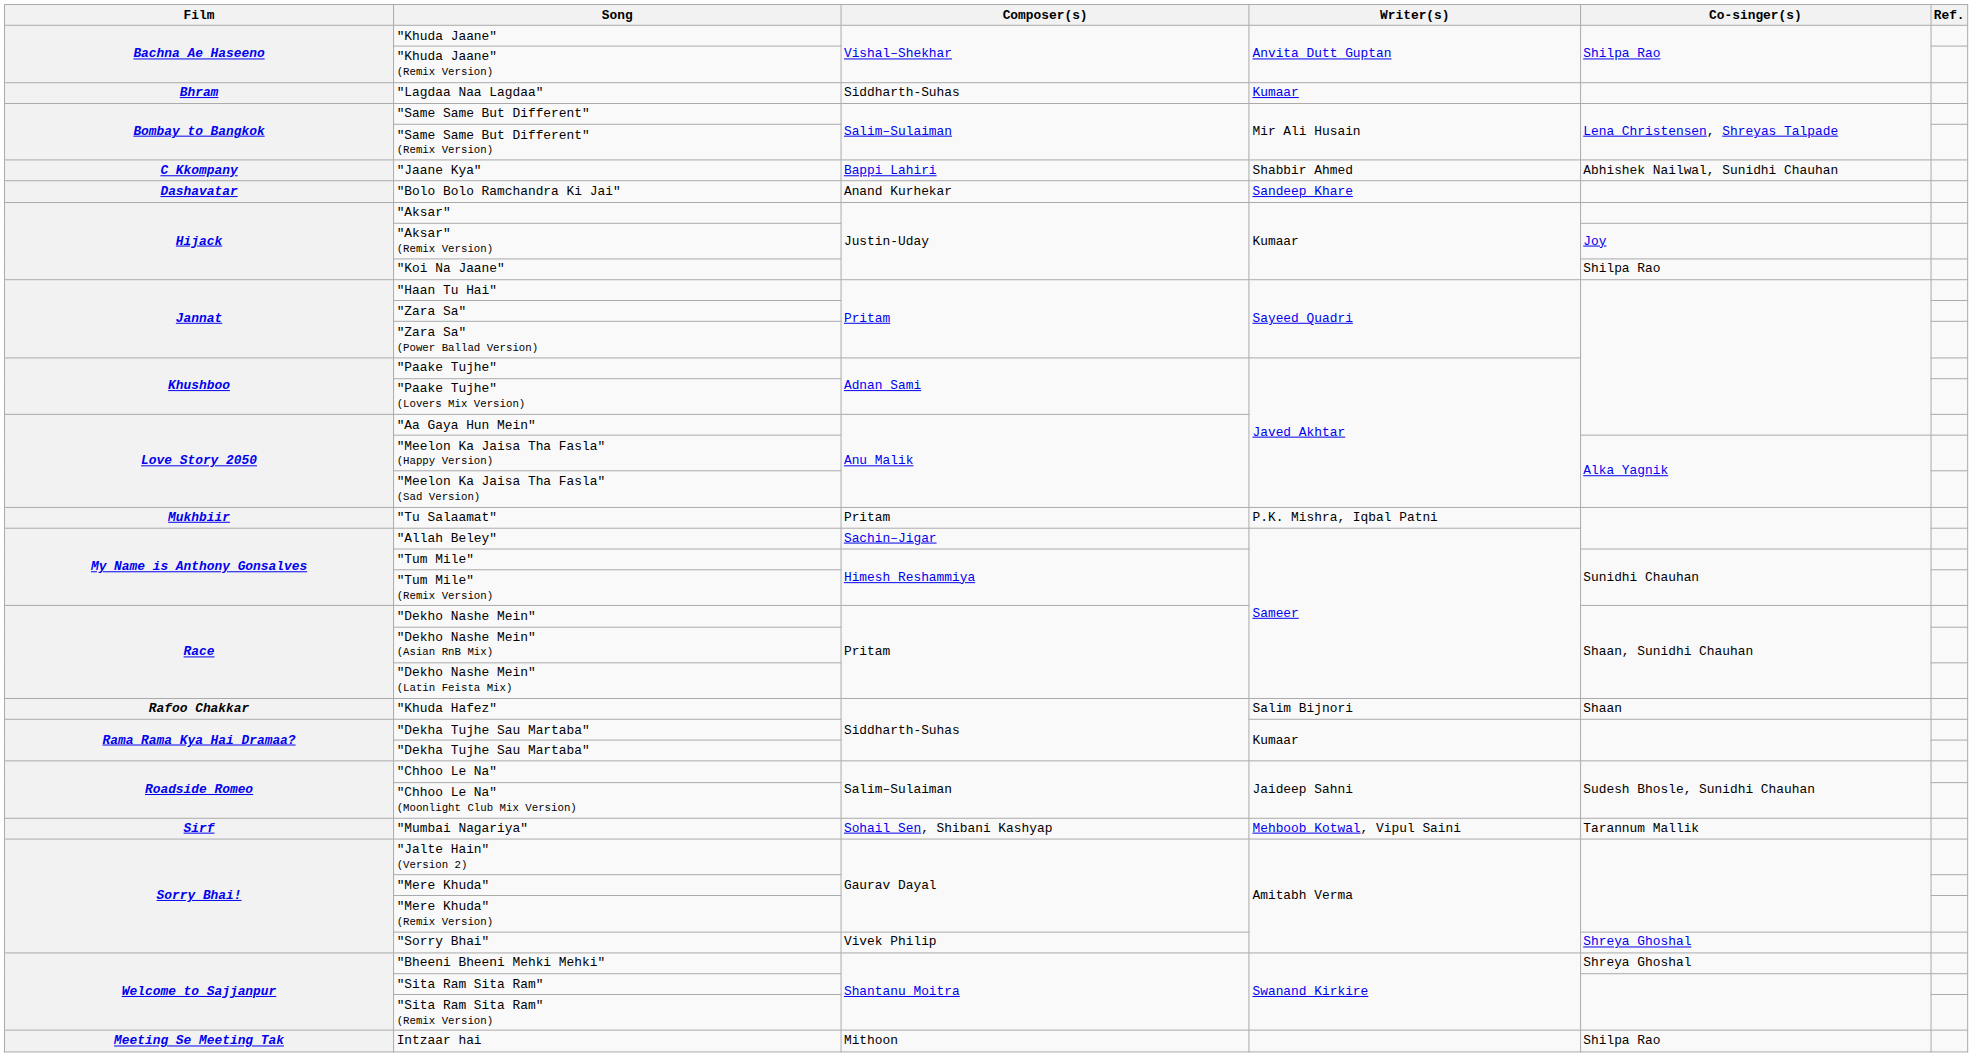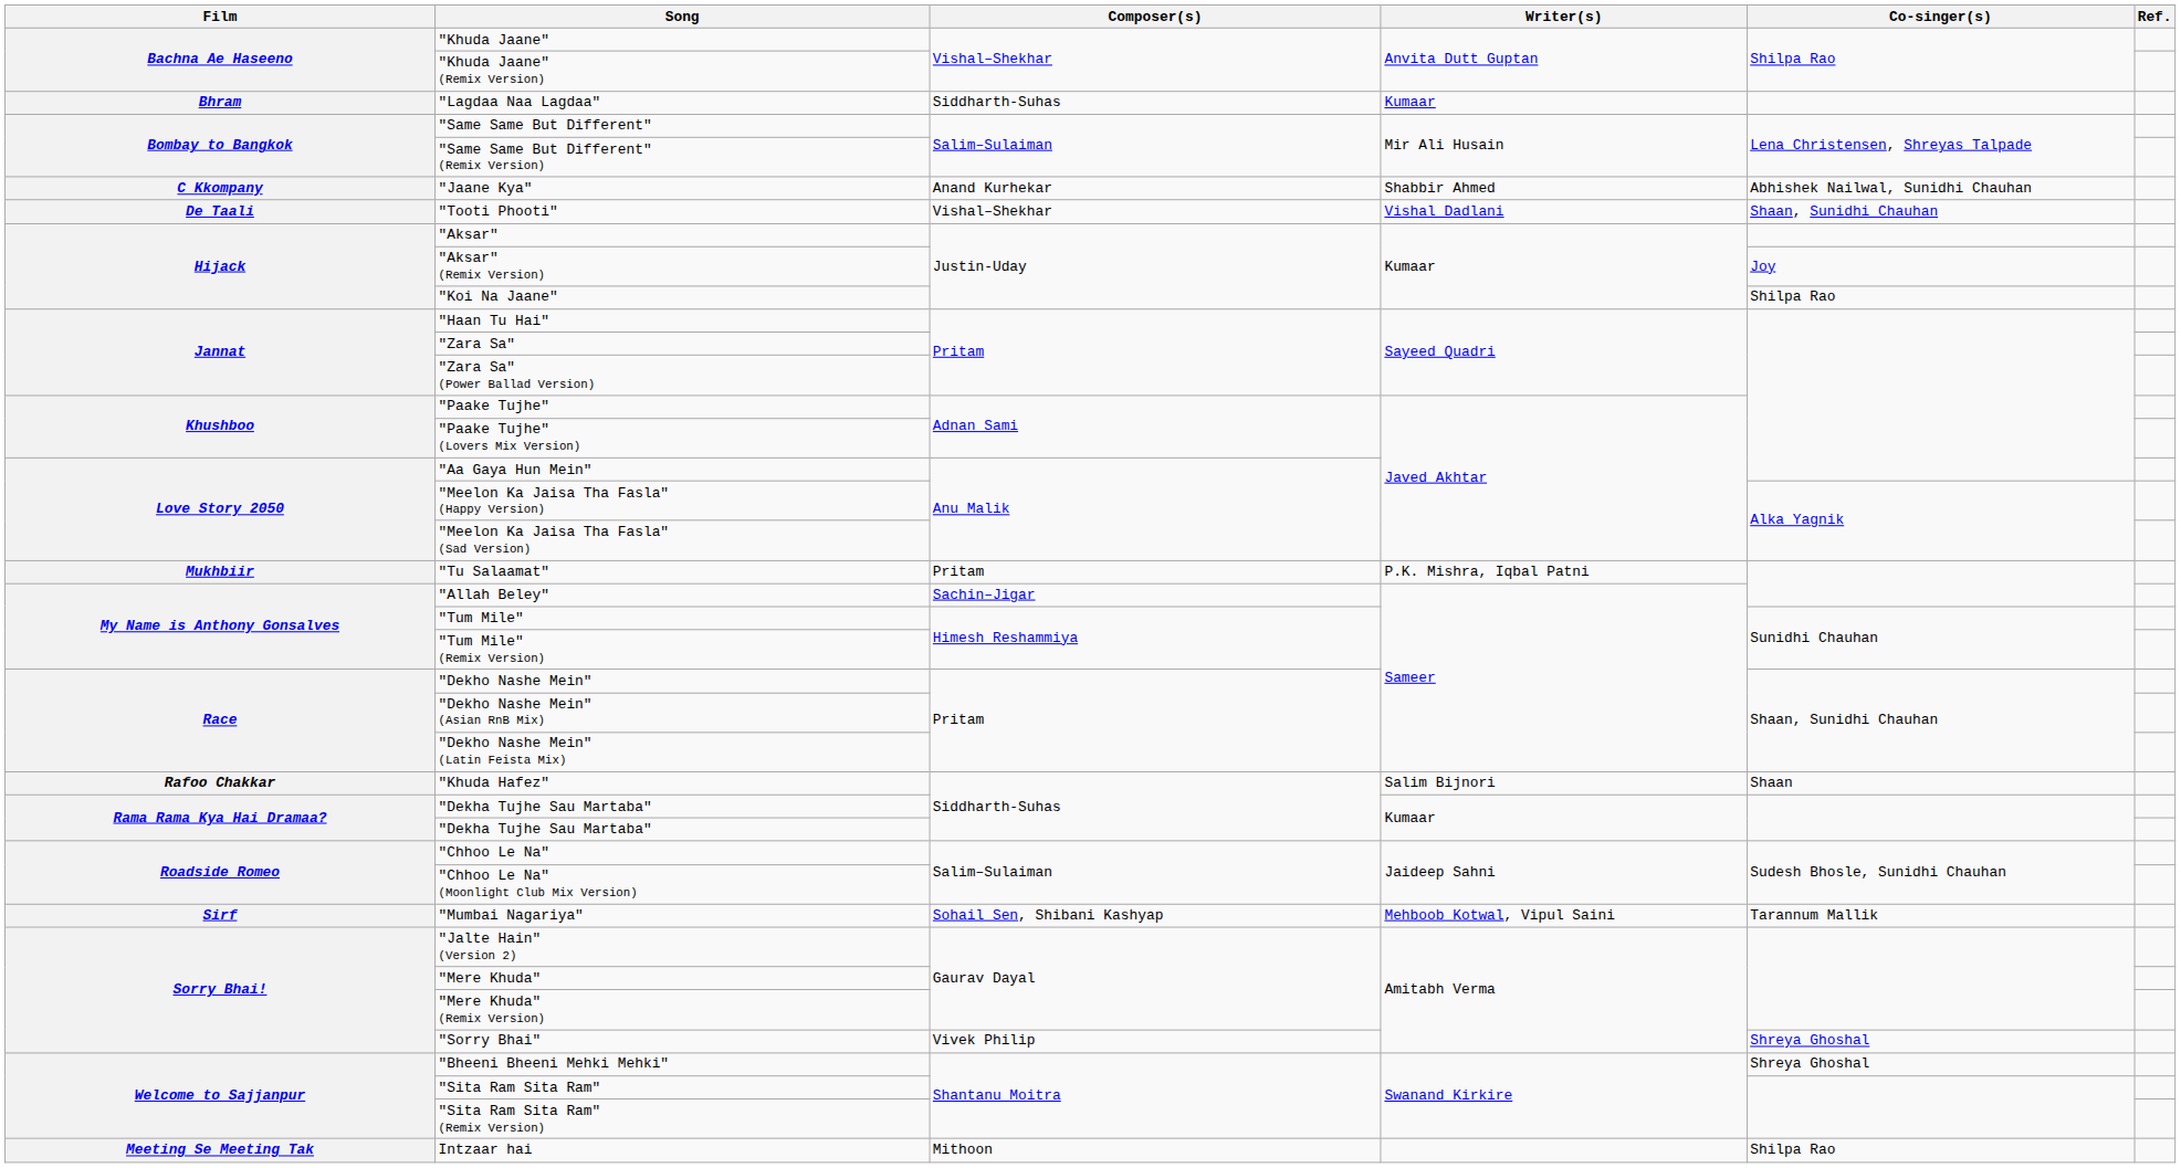 <table class="wikitable plainrowheaders" width="100%" textcolor:#000;">
 <tr>
 <th scope="col" width=20%><strong>Film</strong></th>
 <th scope="col" width=23%><strong>Song</strong></th>
 <th scope="col" width=21%><strong>Composer(s)</strong></th>
 <th scope="col" width=17%><strong>Writer(s)</strong></th>
 <th scope="col" width=18%><strong>Co-singer(s)</strong></th>
 <th scope="col" width=1%><strong>Ref.</strong></th>
 </tr>
 <tr>
 <th scope="row" rowspan="2"><em><a href='#'>Bachna Ae Haseeno</a></em></th>
 <td>"Khuda Jaane"</td>
 <td rowspan="2"><a href='#'>Vishal–Shekhar</a></td>
 <td rowspan="2"><a href='#'>Anvita Dutt Guptan</a></td>
 <td rowspan="2"><a href='#'>Shilpa Rao</a></td>
 <td></td>
 </tr>
 <tr>
 <td>"Khuda Jaane"<br><small>(Remix Version)</small></td>
 <td></td>
 </tr>
 <tr>
 <th scope="row"><em><a href='#'>Bhram</a></em></th>
 <td>"Lagdaa Naa Lagdaa"</td>
 <td>Siddharth-Suhas</td>
 <td><a href='#'>Kumaar</a></td>
 <td></td>
 <td></td>
 </tr>
 <tr>
 <th scope="row" rowspan="2"><em><a href='#'>Bombay to Bangkok</a></em></th>
 <td>"Same Same But Different"</td>
 <td rowspan="2"><a href='#'>Salim–Sulaiman</a></td>
 <td rowspan="2">Mir Ali Husain</td>
 <td rowspan="2"><a href='#'>Lena Christensen</a>, <a href='#'>Shreyas Talpade</a></td>
 <td></td>
 </tr>
 <tr>
 <td>"Same Same But Different"<br><small>(Remix Version)</small></td>
 <td></td>
 </tr>
 <tr>
 <th scope="row"><em><a href='#'>C Kkompany</a></em></th>
 <td>"Jaane Kya"</td>
-<td><a href='#'>Bappi Lahiri</a></td>
+<td>Anand Kurhekar</td>
 <td>Shabbir Ahmed</td>
 <td>Abhishek Nailwal, Sunidhi Chauhan</td>
 <td></td>
 </tr>
 <tr>
-<th scope="row"><em><a href='#'>Dashavatar</a></em></th>
-<td>"Bolo Bolo Ramchandra Ki Jai"</td>
-<td>Anand Kurhekar</td>
-<td><a href='#'>Sandeep Khare</a></td>
-<td></td>
+<th scope="row"><em><a href='#'>De Taali</a></em></th>
+<td>"Tooti Phooti"</td>
+<td>Vishal–Shekhar</td>
+<td><a href='#'>Vishal Dadlani</a></td>
+<td><a href='#'>Shaan</a>, <a href='#'>Sunidhi Chauhan</a></td>
 <td></td>
 </tr>
 <tr>
 <th scope="row" rowspan="3"><em><a href='#'>Hijack</a></em></th>
 <td>"Aksar"</td>
 <td rowspan="3">Justin-Uday</td>
 <td rowspan="3">Kumaar</td>
 <td></td>
 <td></td>
 </tr>
 <tr>
 <td>"Aksar"<br><small>(Remix Version)</small></td>
 <td><a href='#'>Joy</a></td>
 <td></td>
 </tr>
 <tr>
 <td>"Koi Na Jaane"</td>
 <td>Shilpa Rao</td>
 <td></td>
 </tr>
 <tr>
 <th scope="row" rowspan="3"><em><a href='#'>Jannat</a></em></th>
 <td>"Haan Tu Hai"</td>
 <td rowspan="3"><a href='#'>Pritam</a></td>
 <td rowspan="3"><a href='#'>Sayeed Quadri</a></td>
 <td rowspan="6"></td>
 <td></td>
 </tr>
 <tr>
 <td>"Zara Sa"</td>
 <td></td>
 </tr>
 <tr>
 <td>"Zara Sa"<br><small>(Power Ballad Version)</small></td>
 <td></td>
 </tr>
 <tr>
 <th scope="row" rowspan="2"><em><a href='#'>Khushboo</a></em></th>
 <td>"Paake Tujhe"</td>
 <td rowspan="2"><a href='#'>Adnan Sami</a></td>
 <td rowspan="5"><a href='#'>Javed Akhtar</a></td>
 <td></td>
 </tr>
 <tr>
 <td>"Paake Tujhe"<br><small>(Lovers Mix Version)</small></td>
 <td></td>
 </tr>
 <tr>
 <th scope="row" rowspan="3"><em><a href='#'>Love Story 2050</a></em></th>
 <td>"Aa Gaya Hun Mein"</td>
 <td rowspan="3"><a href='#'>Anu Malik</a></td>
 <td></td>
 </tr>
 <tr>
 <td>"Meelon Ka Jaisa Tha Fasla"<br><small>(Happy Version)</small></td>
 <td rowspan="2"><a href='#'>Alka Yagnik</a></td>
 <td></td>
 </tr>
 <tr>
 <td>"Meelon Ka Jaisa Tha Fasla"<br><small>(Sad Version)</small></td>
 <td></td>
 </tr>
 <tr>
 <th scope="row"><em><a href='#'>Mukhbiir</a></em></th>
 <td>"Tu Salaamat"</td>
 <td rowspan="1">Pritam</td>
 <td>P.K. Mishra, Iqbal Patni</td>
 <td rowspan="2"></td>
 <td></td>
 </tr>
 <tr>
 <th scope="row" rowspan="3"><em><a href='#'>My Name is Anthony Gonsalves</a></em></th>
 <td>"Allah Beley"</td>
 <td><a href='#'>Sachin–Jigar</a></td>
 <td rowspan="6"><a href='#'>Sameer</a></td>
 <td></td>
 </tr>
 <tr>
 <td>"Tum Mile"</td>
 <td rowspan="2"><a href='#'>Himesh Reshammiya</a>  </td>
 <td rowspan="2">Sunidhi Chauhan</td>
 <td></td>
 </tr>
 <tr>
 <td>"Tum Mile"<br><small>(Remix Version)</small></td>
 <td></td>
 </tr>
 <tr>
 <th scope="row" rowspan="3"><em><a href='#'>Race</a></em></th>
 <td>"Dekho Nashe Mein"</td>
 <td rowspan="3">Pritam</td>
 <td rowspan="3">Shaan, Sunidhi Chauhan</td>
 <td></td>
 </tr>
 <tr>
 <td>"Dekho Nashe Mein"<br><small>(Asian RnB Mix)</small></td>
 <td></td>
 </tr>
 <tr>
 <td>"Dekho Nashe Mein"<br><small>(Latin Feista Mix)</small></td>
 <td></td>
 </tr>
 <tr>
 <th scope="row"><em>Rafoo Chakkar</em></th>
 <td>"Khuda Hafez"</td>
 <td rowspan=3>Siddharth-Suhas</td>
 <td>Salim Bijnori</td>
 <td>Shaan</td>
 <td></td>
 </tr>
 <tr>
 <th scope="row" rowspan=2><em><a href='#'>Rama Rama Kya Hai Dramaa?</a></em></th>
 <td>"Dekha Tujhe Sau Martaba"</td>
 <td rowspan="2">Kumaar</td>
 <td rowspan="2"></td>
 <td></td>
 </tr>
 <tr>
 <td>"Dekha Tujhe Sau Martaba"</td>
 <td></td>
 </tr>
 <tr>
 <th scope="row" rowspan="2"><em><a href='#'>Roadside Romeo</a></em></th>
 <td>"Chhoo Le Na"</td>
 <td rowspan="2">Salim–Sulaiman</td>
 <td rowspan="2">Jaideep Sahni</td>
 <td rowspan="2">Sudesh Bhosle, Sunidhi Chauhan</td>
 <td></td>
 </tr>
 <tr>
 <td>"Chhoo Le Na"<br><small>(Moonlight Club Mix Version)</small></td>
 <td></td>
 </tr>
 <tr>
 <th scope="row"><em><a href='#'>Sirf</a></em></th>
 <td>"Mumbai Nagariya"</td>
 <td><a href='#'>Sohail Sen</a>, Shibani Kashyap</td>
 <td><a href='#'>Mehboob Kotwal</a>, Vipul Saini</td>
 <td>Tarannum Mallik</td>
 <td></td>
 </tr>
 <tr>
 <th scope="row" rowspan="4"><em><a href='#'>Sorry Bhai!</a></em></th>
 <td>"Jalte Hain"<br><small>(Version 2)</small></td>
 <td rowspan="3">Gaurav Dayal</td>
 <td rowspan="4">Amitabh Verma</td>
 <td rowspan="3"></td>
 <td></td>
 </tr>
 <tr>
 <td>"Mere Khuda"</td>
 <td></td>
 </tr>
 <tr>
 <td>"Mere Khuda"<br><small>(Remix Version)</small></td>
 <td></td>
 </tr>
 <tr>
 <td>"Sorry Bhai"</td>
 <td>Vivek Philip</td>
 <td><a href='#'>Shreya Ghoshal</a></td>
 <td></td>
 </tr>
 <tr>
 <th scope="row" rowspan="3"><em><a href='#'>Welcome to Sajjanpur</a></em></th>
 <td>"Bheeni Bheeni Mehki Mehki"</td>
 <td rowspan="3"><a href='#'>Shantanu Moitra</a></td>
 <td rowspan="3"><a href='#'>Swanand Kirkire</a></td>
 <td>Shreya Ghoshal</td>
 <td></td>
 </tr>
 <tr>
 <td>"Sita Ram Sita Ram"</td>
 <td rowspan="2"></td>
 <td></td>
 </tr>
 <tr>
 <td>"Sita Ram Sita Ram"<br><small>(Remix Version)</small></td>
 <td></td>
 </tr>
 <tr>
 <th scope="row"><em><a href='#'>Meeting Se Meeting Tak</a></em></th>
 <td>Intzaar hai</td>
 <td>Mithoon</td>
 <td></td>
 <td>Shilpa Rao</td>
 <td></td>
 </tr>
 </table>
